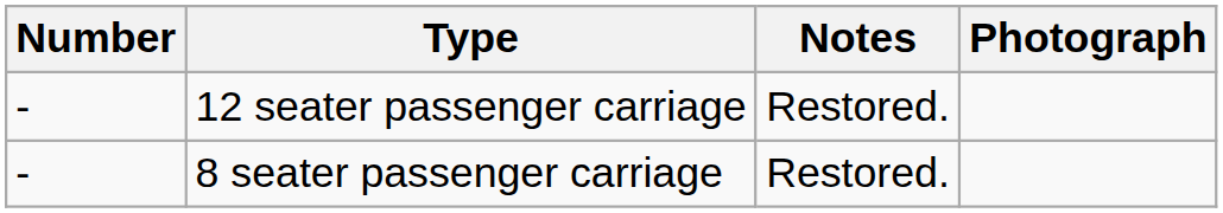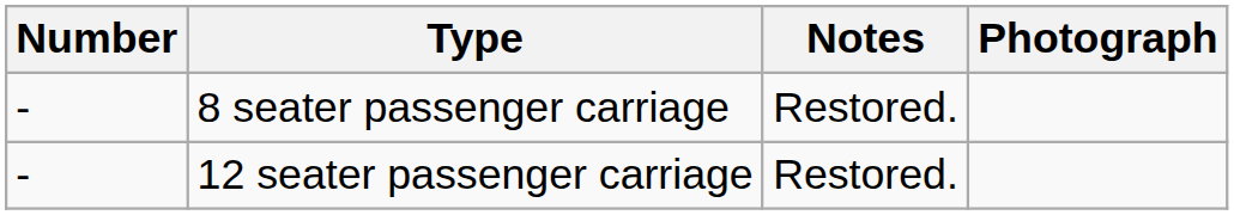 <table class="wikitable">
 <tr>
 <th>Number</th>
 <th>Type</th>
 <th>Notes</th>
 <th>Photograph</th>
 </tr>
 <tr>
 <td>-</td>
-<td>12 seater passenger carriage</td>
+<td>8 seater passenger carriage</td>
 <td>Restored.</td>
 <td></td>
 </tr>
 <tr>
 <td>-</td>
-<td>8 seater passenger carriage</td>
+<td>12 seater passenger carriage</td>
 <td>Restored.</td>
 <td></td>
 </tr>
 </table>
